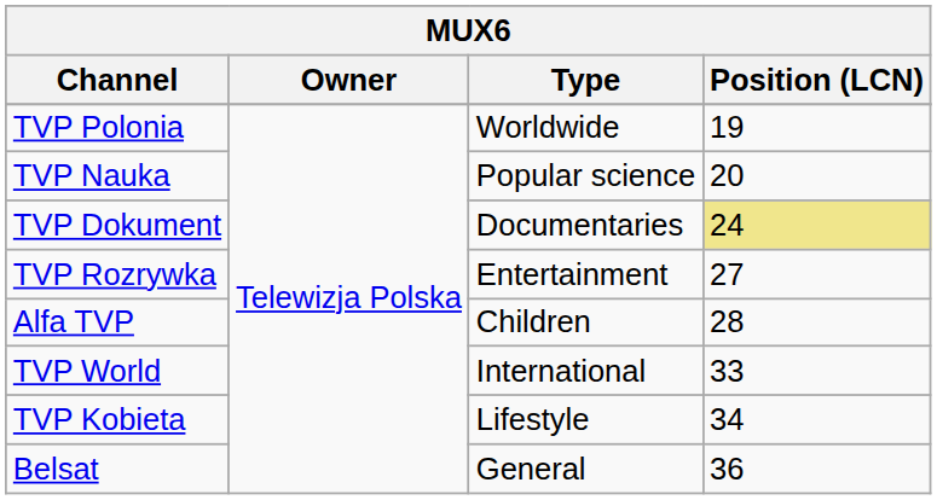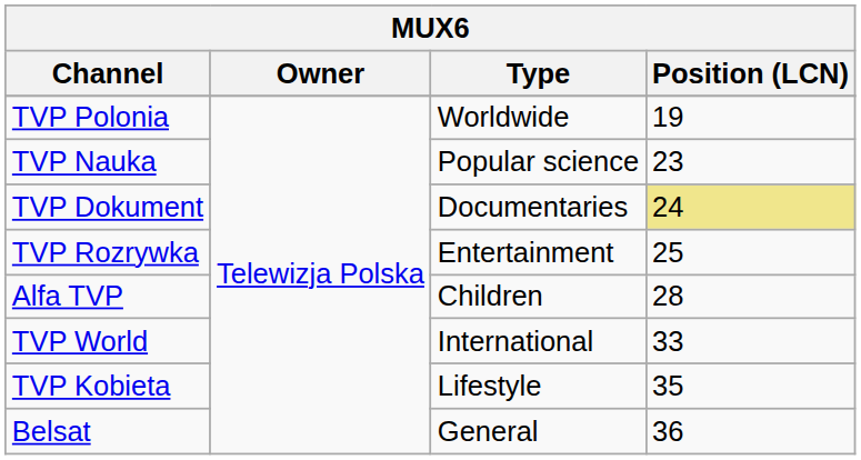 <table class="wikitable" style="font-size: 90%">
 <tr>
 <th colspan="12">MUX6</th>
 </tr>
 <tr>
 <th>Channel</th>
 <th>Owner</th>
 <th>Type</th>
 <th>Position (LCN)</th>
 </tr>
 <tr>
 </tr>
 <tr>
 <td><a href='#'>TVP Polonia</a></td>
 <td rowspan="8"><a href='#'>Telewizja Polska</a></td>
 <td>Worldwide</td>
 <td>19</td>
 </tr>
 <tr>
 <td><a href='#'>TVP Nauka</a></td>
 <td>Popular science</td>
-<td>20</td>
+<td>23</td>
 </tr>
 <tr>
 <td><a href='#'>TVP Dokument</a></td>
 <td>Documentaries</td>
 <td style="background: khaki;">24</td>
 </tr>
 <tr>
 <td><a href='#'>TVP Rozrywka</a></td>
 <td>Entertainment</td>
-<td>27</td>
+<td>25</td>
 </tr>
 <tr>
 <td><a href='#'>Alfa TVP</a></td>
 <td>Children</td>
 <td>28</td>
 </tr>
 <tr>
 <td><a href='#'>TVP World</a></td>
 <td>International</td>
 <td>33</td>
 </tr>
 <tr>
 <td><a href='#'>TVP Kobieta</a></td>
 <td>Lifestyle</td>
-<td>34</td>
+<td>35</td>
 </tr>
 <tr>
 <td><a href='#'>Belsat</a></td>
 <td>General</td>
 <td>36</td>
 </tr>
 </table>
